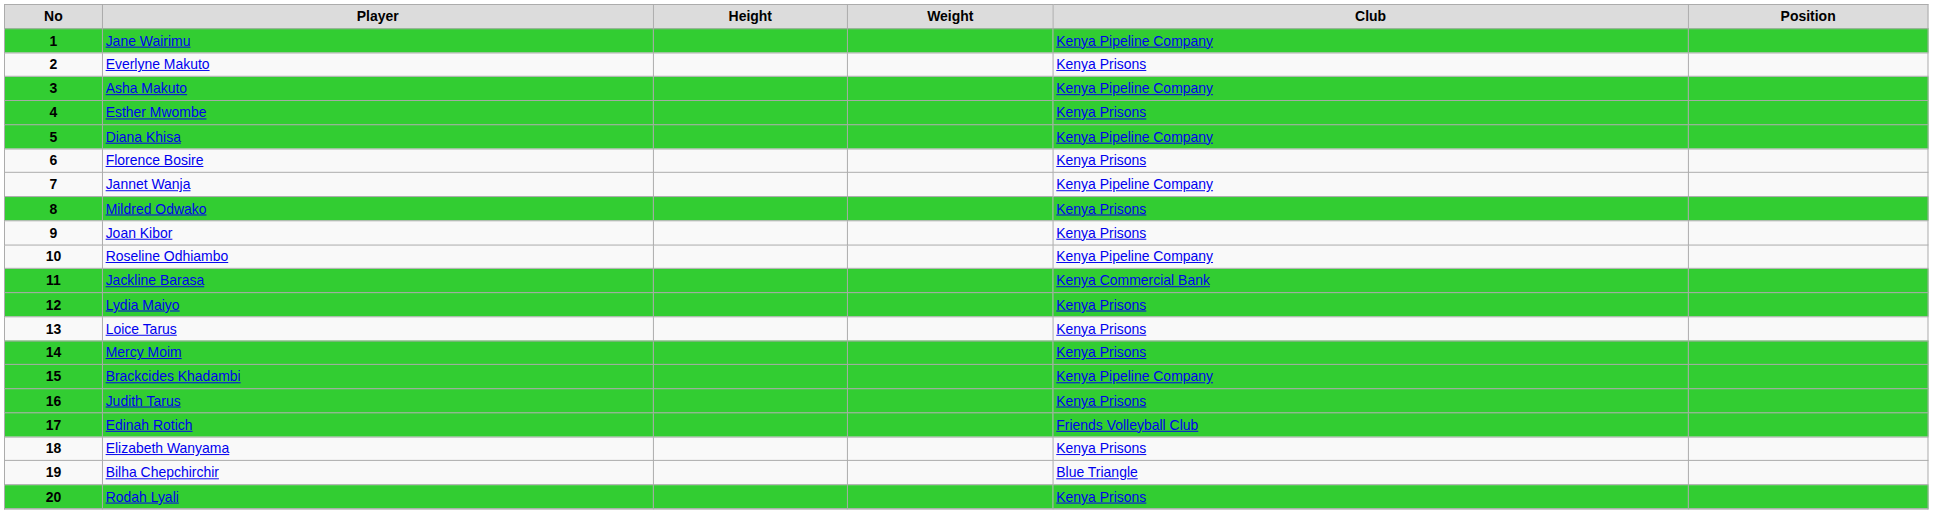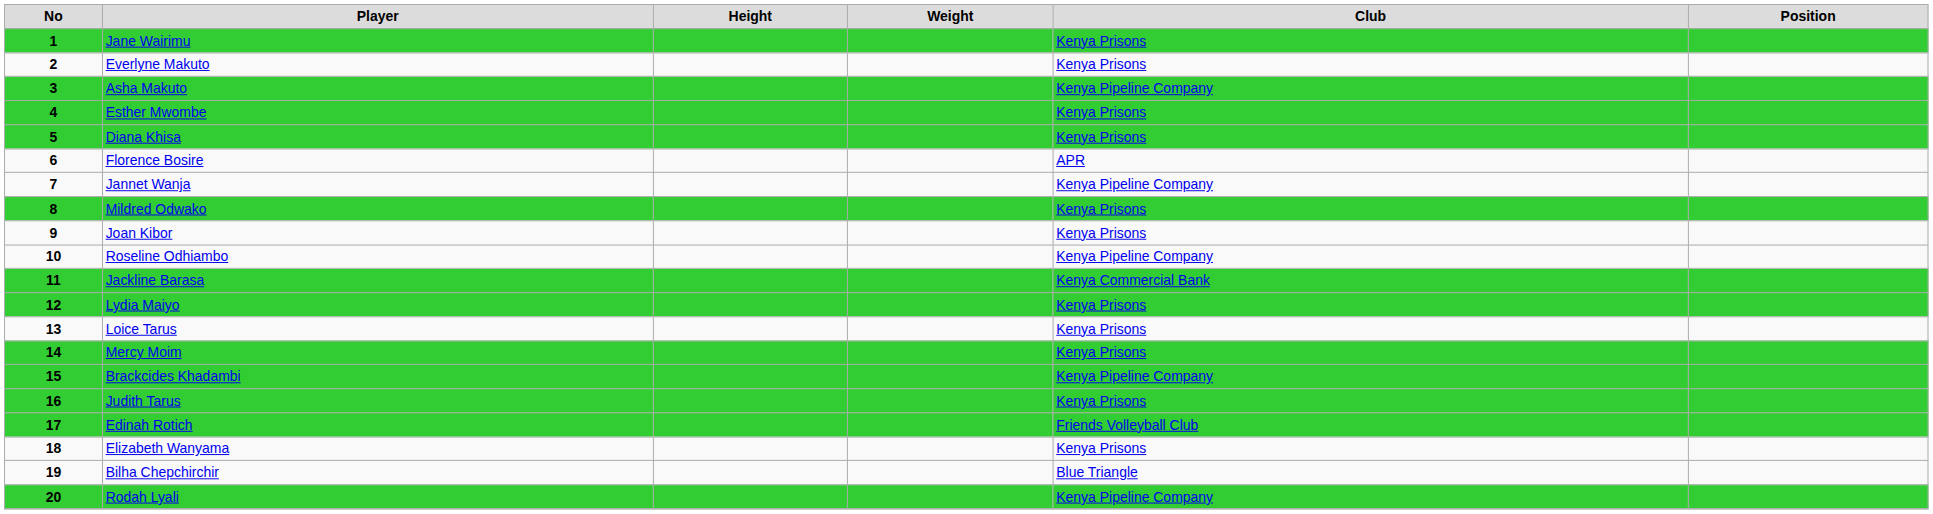 <table class="wikitable" style="margin:0.5em auto; font-size:90%; line-height:1.25em;" width=100%>
 <tr>
 <td bgcolor="#DCDCDC" align="center"><strong>No</strong></td>
 <td bgcolor="#DCDCDC" align="center"><strong>Player</strong></td>
 <td bgcolor="#DCDCDC" align="center"><strong>Height</strong></td>
 <td bgcolor="#DCDCDC" align="center"><strong>Weight</strong></td>
 <td bgcolor="#DCDCDC" align="center"><strong>Club</strong></td>
 <td bgcolor="#DCDCDC" align="center"><strong>Position</strong></td>
 </tr>
 <tr>
 <td style="background:limegreen;" align="center"><strong>1</strong></td>
 <td style="background:limegreen;"><a href='#'>Jane Wairimu</a></td>
 <td style="background:limegreen;" align="center"></td>
 <td style="background:limegreen;" align="center"></td>
-<td style="background:limegreen;"> <a href='#'>Kenya Pipeline Company</a></td>
+<td style="background:limegreen;"> <a href='#'>Kenya Prisons</a></td>
 <td style="background:limegreen;" align="center"></td>
 </tr>
 <tr>
 <td align="center"><strong>2</strong></td>
 <td><a href='#'>Everlyne Makuto</a></td>
 <td align="center"></td>
 <td align="center"></td>
 <td> <a href='#'>Kenya Prisons</a></td>
 <td align="center"></td>
 </tr>
 <tr>
 <td style="background:limegreen;" align="center"><strong>3</strong></td>
 <td style="background:limegreen;"><a href='#'>Asha Makuto</a></td>
 <td style="background:limegreen;" align="center"></td>
 <td style="background:limegreen;" align="center"></td>
 <td style="background:limegreen;"> <a href='#'>Kenya Pipeline Company</a></td>
 <td style="background:limegreen;" align="center"></td>
 </tr>
 <tr>
 <td style="background:limegreen;" align="center"><strong>4</strong></td>
 <td style="background:limegreen;"><a href='#'>Esther Mwombe</a></td>
 <td style="background:limegreen;" align="center"></td>
 <td style="background:limegreen;" align="center"></td>
 <td style="background:limegreen;"> <a href='#'>Kenya Prisons</a></td>
 <td style="background:limegreen;" align="center"></td>
 </tr>
 <tr>
 <td style="background:limegreen;" align="center"><strong>5</strong></td>
 <td style="background:limegreen;"><a href='#'>Diana Khisa</a></td>
 <td style="background:limegreen;" align="center"></td>
 <td style="background:limegreen;" align="center"></td>
-<td style="background:limegreen;"> <a href='#'>Kenya Pipeline Company</a></td>
+<td style="background:limegreen;"> <a href='#'>Kenya Prisons</a></td>
 <td style="background:limegreen;" align="center"></td>
 </tr>
 <tr>
 <td align="center"><strong>6</strong></td>
 <td><a href='#'>Florence Bosire</a></td>
 <td align="center"></td>
 <td align="center"></td>
-<td> <a href='#'>Kenya Prisons</a></td>
+<td> <a href='#'>APR</a></td>
 <td align="center"></td>
 </tr>
 <tr>
 <td align="center"><strong>7</strong></td>
 <td><a href='#'>Jannet Wanja</a></td>
 <td align="center"></td>
 <td align="center"></td>
 <td> <a href='#'>Kenya Pipeline Company</a></td>
 <td align="center"></td>
 </tr>
 <tr>
 <td style="background:limegreen;" align="center"><strong>8</strong></td>
 <td style="background:limegreen;"><a href='#'>Mildred Odwako</a></td>
 <td style="background:limegreen;" align="center"></td>
 <td style="background:limegreen;" align="center"></td>
 <td style="background:limegreen;"> <a href='#'>Kenya Prisons</a></td>
 <td style="background:limegreen;" align="center"></td>
 </tr>
 <tr>
 <td align="center"><strong>9</strong></td>
 <td><a href='#'>Joan Kibor</a></td>
 <td align="center"></td>
 <td align="center"></td>
 <td> <a href='#'>Kenya Prisons</a></td>
 <td align="center"></td>
 </tr>
 <tr>
 <td align="center"><strong>10</strong></td>
 <td><a href='#'>Roseline Odhiambo</a></td>
 <td align="center"></td>
 <td align="center"></td>
 <td> <a href='#'>Kenya Pipeline Company</a></td>
 <td align="center"></td>
 </tr>
 <tr>
 <td style="background:limegreen;" align="center"><strong>11</strong></td>
 <td style="background:limegreen;"><a href='#'>Jackline Barasa</a></td>
 <td style="background:limegreen;" align="center"></td>
 <td style="background:limegreen;" align="center"></td>
 <td style="background:limegreen;"> <a href='#'>Kenya Commercial Bank</a></td>
 <td style="background:limegreen;" align="center"></td>
 </tr>
 <tr>
 <td style="background:limegreen;" align="center"><strong>12</strong></td>
 <td style="background:limegreen;"><a href='#'>Lydia Maiyo</a></td>
 <td style="background:limegreen;" align="center"></td>
 <td style="background:limegreen;" align="center"></td>
 <td style="background:limegreen;"> <a href='#'>Kenya Prisons</a></td>
 <td style="background:limegreen;" align="center"></td>
 </tr>
 <tr>
 <td align="center"><strong>13</strong></td>
 <td><a href='#'>Loice Tarus</a></td>
 <td align="center"></td>
 <td align="center"></td>
 <td> <a href='#'>Kenya Prisons</a></td>
 <td align="center"></td>
 </tr>
 <tr>
 <td style="background:limegreen;" align="center"><strong>14</strong></td>
 <td style="background:limegreen;"><a href='#'>Mercy Moim</a></td>
 <td style="background:limegreen;" align="center"></td>
 <td style="background:limegreen;" align="center"></td>
 <td style="background:limegreen;"> <a href='#'>Kenya Prisons</a></td>
 <td style="background:limegreen;" align="center"></td>
 </tr>
 <tr>
 <td style="background:limegreen;" align="center"><strong>15</strong></td>
 <td style="background:limegreen;"><a href='#'>Brackcides Khadambi</a></td>
 <td style="background:limegreen;" align="center"></td>
 <td style="background:limegreen;" align="center"></td>
 <td style="background:limegreen;"> <a href='#'>Kenya Pipeline Company</a></td>
 <td style="background:limegreen;" align="center"></td>
 </tr>
 <tr>
 <td style="background:limegreen;" align="center"><strong>16</strong></td>
 <td style="background:limegreen;"><a href='#'>Judith Tarus</a></td>
 <td style="background:limegreen;" align="center"></td>
 <td style="background:limegreen;" align="center"></td>
 <td style="background:limegreen;"> <a href='#'>Kenya Prisons</a></td>
 <td style="background:limegreen;" align="center"></td>
 </tr>
 <tr>
 <td style="background:limegreen;" align="center"><strong>17</strong></td>
 <td style="background:limegreen;"><a href='#'>Edinah Rotich</a></td>
 <td style="background:limegreen;" align="center"></td>
 <td style="background:limegreen;" align="center"></td>
 <td style="background:limegreen;"> <a href='#'>Friends Volleyball Club</a></td>
 <td style="background:limegreen;" align="center"></td>
 </tr>
 <tr>
 <td align="center"><strong>18</strong></td>
 <td><a href='#'>Elizabeth Wanyama</a></td>
 <td align="center"></td>
 <td align="center"></td>
 <td> <a href='#'>Kenya Prisons</a></td>
 <td align="center"></td>
 </tr>
 <tr>
 <td align="center"><strong>19</strong></td>
 <td><a href='#'>Bilha Chepchirchir</a></td>
 <td align="center"></td>
 <td align="center"></td>
 <td> <a href='#'>Blue Triangle</a></td>
 <td align="center"></td>
 </tr>
 <tr>
 <td style="background:limegreen;" align="center"><strong>20</strong></td>
 <td style="background:limegreen;"><a href='#'>Rodah Lyali</a></td>
 <td style="background:limegreen;" align="center"></td>
 <td style="background:limegreen;" align="center"></td>
-<td style="background:limegreen;"> <a href='#'>Kenya Prisons</a></td>
+<td style="background:limegreen;"> <a href='#'>Kenya Pipeline Company</a></td>
 <td style="background:limegreen;" align="center"></td>
 </tr>
 <tr>
 </tr>
 </table>
